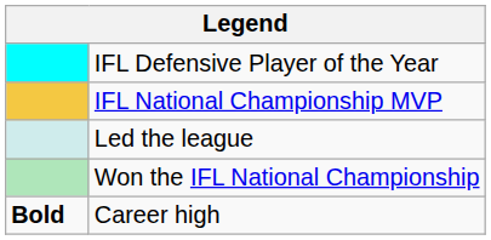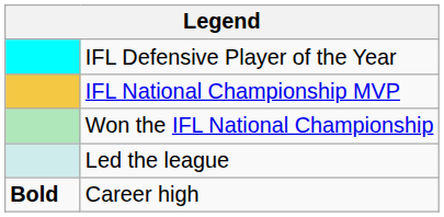 <table class="wikitable">
 <tr>
 <th colspan="2">Legend</th>
 </tr>
 <tr>
 <td style="background:#00ffff; width:3em;"></td>
 <td>IFL Defensive Player of the Year</td>
 </tr>
 <tr>
 <td style="background:#f4c842; width:3em;"></td>
 <td><a href='#'>IFL National Championship MVP</a></td>
 </tr>
 <tr>
+<td style="background:#afe6ba; width:3em;"></td>
+<td>Won the <a href='#'>IFL National Championship</a></td>
+</tr>
+<tr>
 <td style="background:#cfecec; width:3em;"></td>
 <td>Led the league</td>
-</tr>
-<tr>
-<td style="background:#afe6ba; width:3em;"></td>
-<td>Won the <a href='#'>IFL National Championship</a></td>
 </tr>
 <tr>
 <td style="width:3em;"><strong>Bold</strong></td>
 <td>Career high</td>
 </tr>
 </table>
